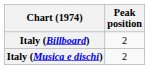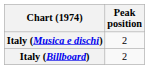 <table class="wikitable plainrowheaders" style="text-align:center">
 <tr>
 <th scope="col">Chart (1974)</th>
 <th scope="col">Peak<br>position</th>
 </tr>
 <tr>
+<th scope="row">Italy (<em><a href='#'>Musica e dischi</a></em>)</th>
+<td>2</td>
+</tr>
+<tr>
 <th scope="row">Italy (<em><a href='#'>Billboard</a></em>)</th>
 <td>2</td>
 </tr>
-<tr>
-<th scope="row">Italy (<em><a href='#'>Musica e dischi</a></em>)</th>
-<td>2</td>
-</tr>
 </table>
